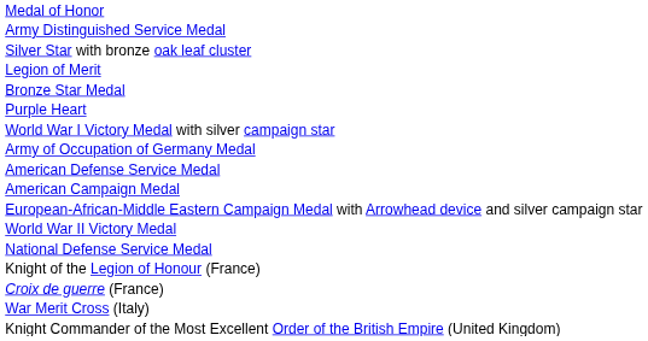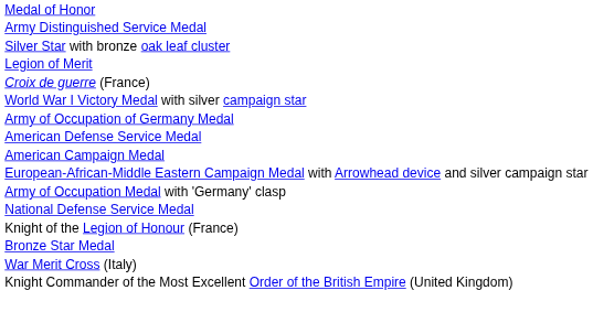 <table>
 <tr>
 <td></td>
 <td><a href='#'>Medal of Honor</a></td>
 </tr>
 <tr>
 <td></td>
 <td><a href='#'>Army Distinguished Service Medal</a></td>
 </tr>
 <tr>
 <td></td>
 <td><a href='#'>Silver Star</a> with bronze <a href='#'>oak leaf cluster</a></td>
 </tr>
 <tr>
 <td></td>
 <td><a href='#'>Legion of Merit</a></td>
 </tr>
 <tr>
 <td></td>
-<td><a href='#'>Bronze Star Medal</a></td>
-</tr>
-<tr>
-<td></td>
-<td><a href='#'>Purple Heart</a></td>
+<td><em><a href='#'>Croix de guerre</a></em> (France)</td>
 </tr>
 <tr>
 <td></td>
 <td><a href='#'>World War I Victory Medal</a> with silver <a href='#'>campaign star</a></td>
 </tr>
 <tr>
 <td></td>
 <td><a href='#'>Army of Occupation of Germany Medal</a></td>
 </tr>
 <tr>
 <td></td>
 <td><a href='#'>American Defense Service Medal</a></td>
 </tr>
 <tr>
 <td></td>
 <td><a href='#'>American Campaign Medal</a></td>
 </tr>
 <tr>
 <td></td>
 <td><a href='#'>European-African-Middle Eastern Campaign Medal</a> with <a href='#'>Arrowhead device</a> and silver campaign star</td>
 </tr>
 <tr>
 <td></td>
-<td><a href='#'>World War II Victory Medal</a></td>
+<td><a href='#'>Army of Occupation Medal</a> with 'Germany' clasp</td>
 </tr>
 <tr>
 <td></td>
 <td><a href='#'>National Defense Service Medal</a></td>
 </tr>
 <tr>
 <td></td>
 <td>Knight of the <a href='#'>Legion of Honour</a> (France)</td>
 </tr>
 <tr>
 <td></td>
-<td><em><a href='#'>Croix de guerre</a></em> (France)</td>
+<td><a href='#'>Bronze Star Medal</a></td>
 </tr>
 <tr>
 <td></td>
 <td><a href='#'>War Merit Cross</a> (Italy)</td>
 </tr>
 <tr>
 <td></td>
 <td>Knight Commander of the Most Excellent <a href='#'>Order of the British Empire</a> (United Kingdom)</td>
 </tr>
 <tr>
 </tr>
 </table>
